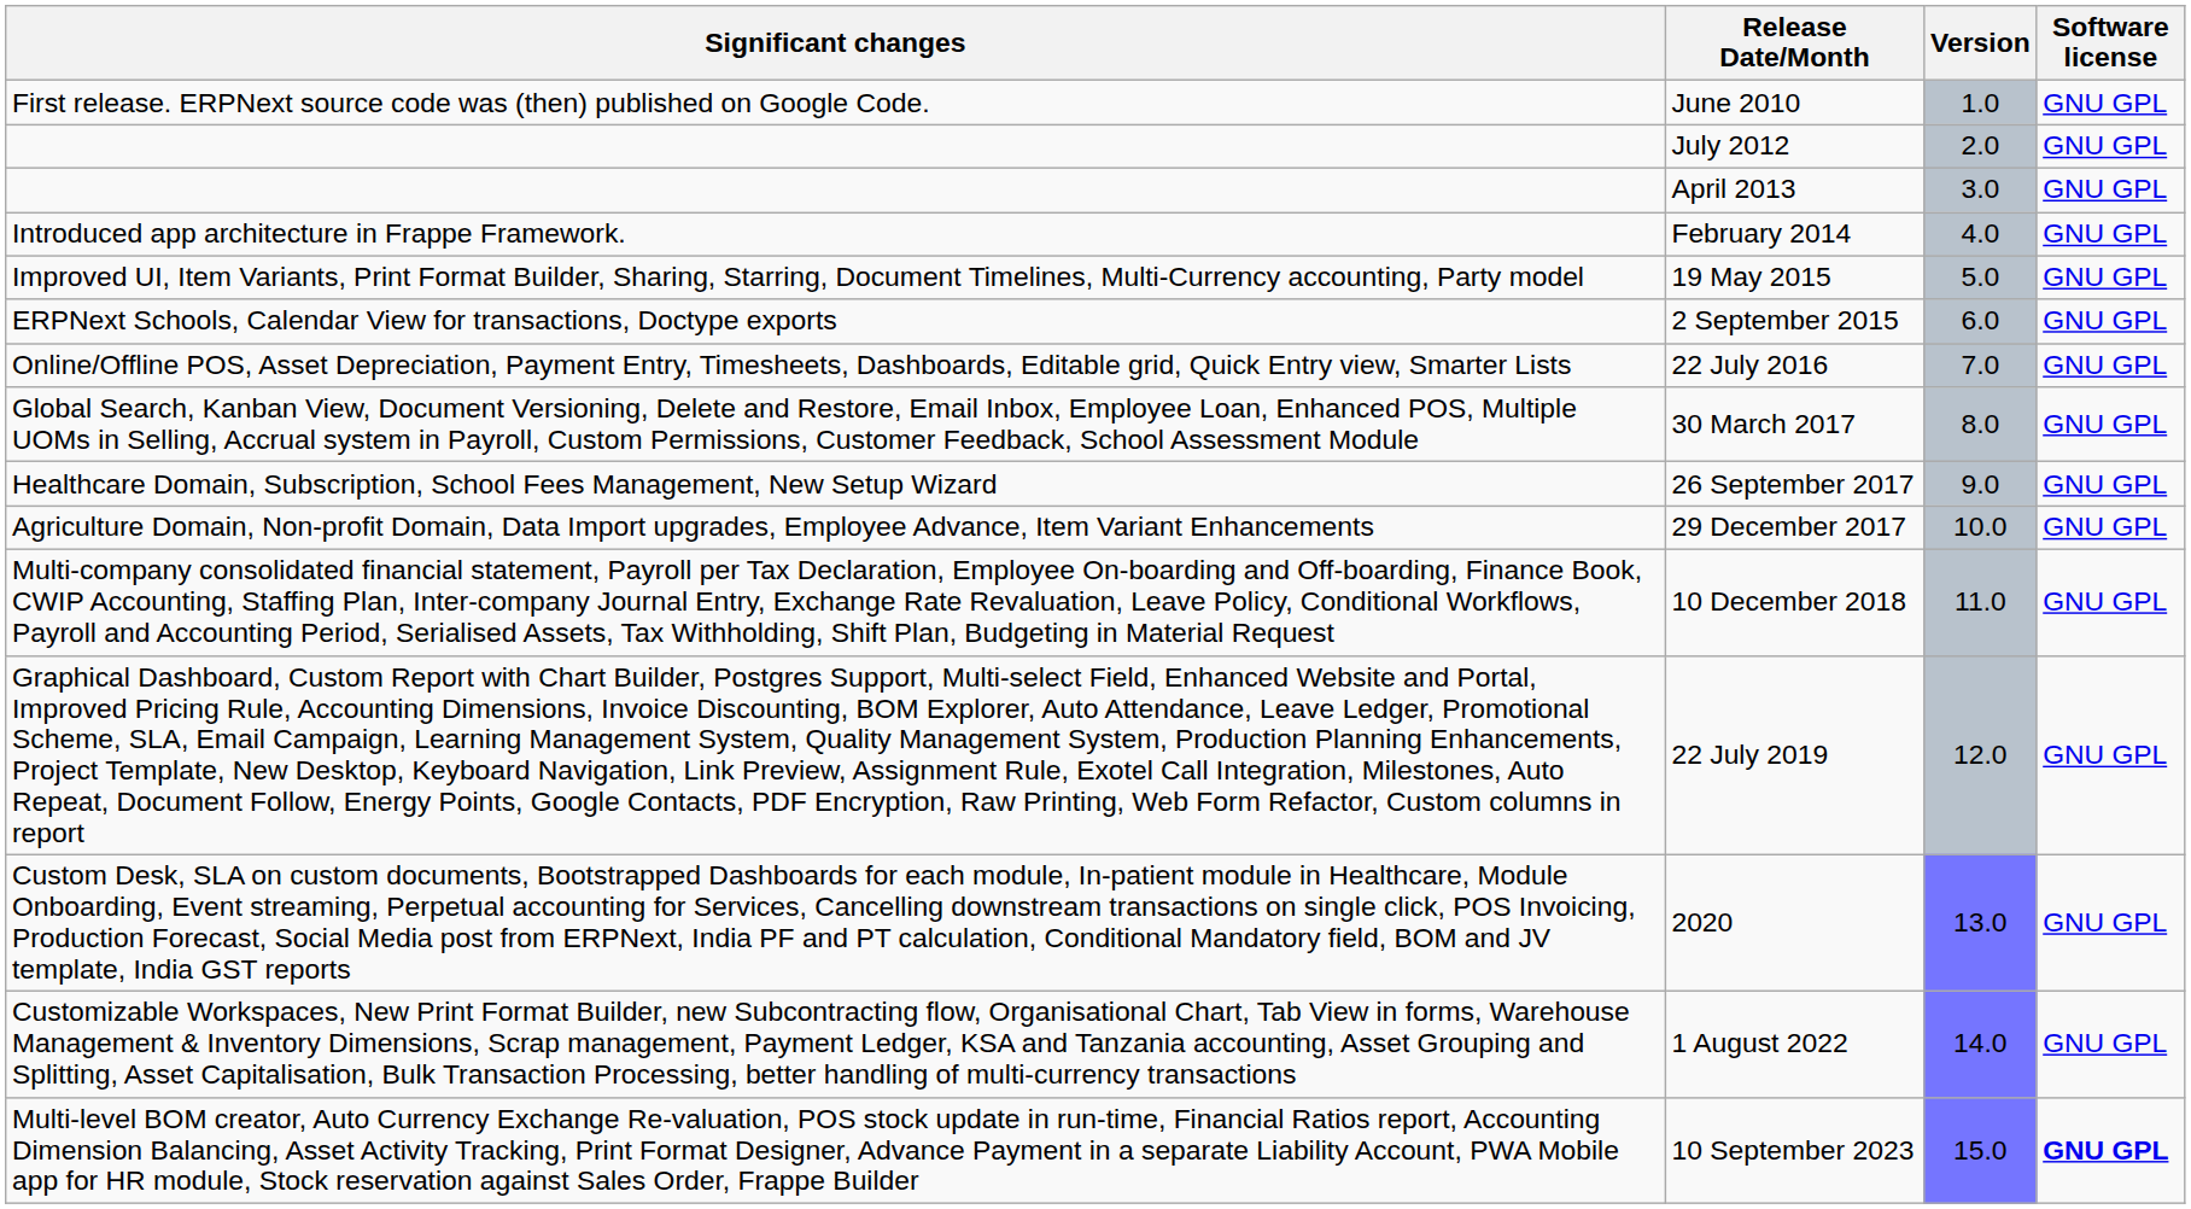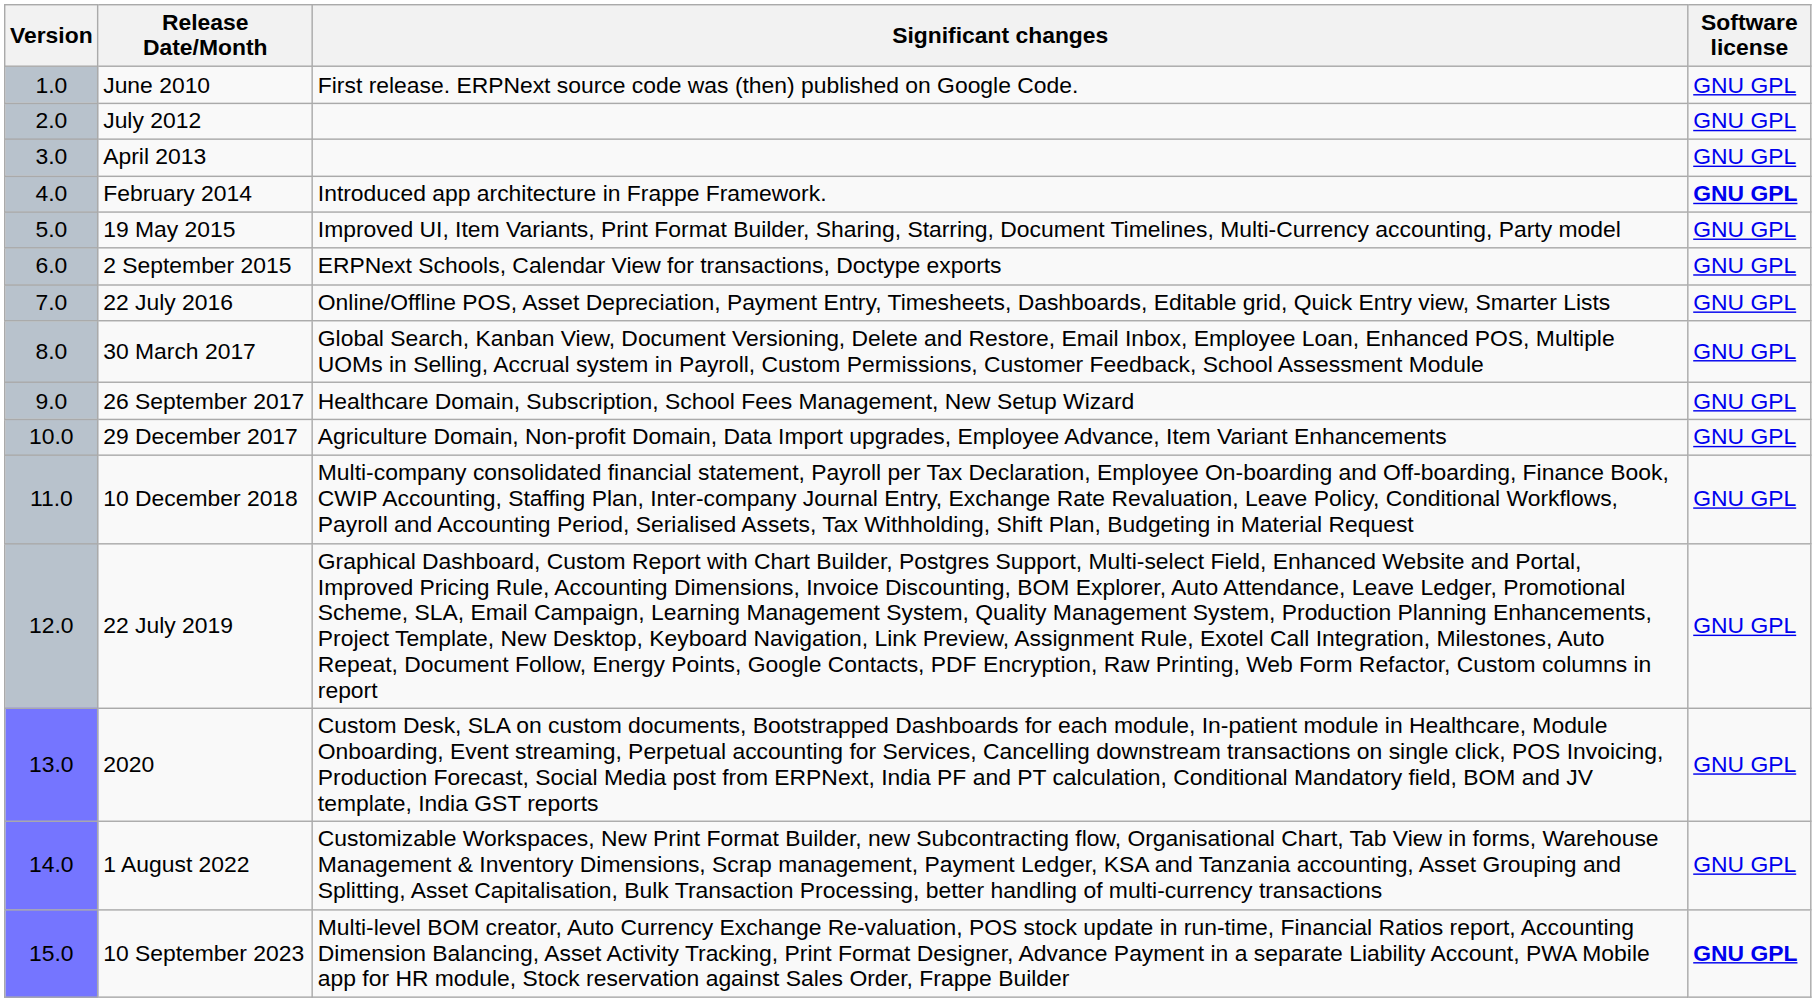 <table class="wikitable" style="width:100%">
 <tr>
+<th scope=col>Version</th>
+<th scope=col>Release Date/Month</th>
 <th scope=col>Significant changes</th>
-<th scope=col>Release Date/Month</th>
-<th scope=col>Version</th>
 <th scope=col>Software license</th>
 </tr>
 <tr>
+<td style="white-space:nowrap; text-align:center; background-color:#b8c2cc;">1.0</td>
+<td style="white-space:nowrap;">June 2010</td>
 <td>First release. ERPNext source code was (then) published on Google Code.</td>
-<td style="white-space:nowrap;">June 2010</td>
-<td style="white-space:nowrap; text-align:center; background-color:#b8c2cc;">1.0</td>
 <td><a href='#'>GNU GPL</a></td>
 </tr>
 <tr>
+<td style="white-space:nowrap; text-align:center; background-color:#b8c2cc;">2.0</td>
+<td>July 2012</td>
 <td></td>
-<td>July 2012</td>
-<td style="white-space:nowrap; text-align:center; background-color:#b8c2cc;">2.0</td>
 <td><a href='#'>GNU GPL</a></td>
 </tr>
 <tr>
+<td style="white-space:nowrap; text-align:center; background-color:#b8c2cc;">3.0</td>
+<td style="white-space:nowrap;">April 2013</td>
 <td></td>
-<td style="white-space:nowrap;">April 2013</td>
-<td style="white-space:nowrap; text-align:center; background-color:#b8c2cc;">3.0</td>
 <td><a href='#'>GNU GPL</a></td>
 </tr>
 <tr>
+<td style="white-space:nowrap; text-align:center; background-color:#b8c2cc;">4.0</td>
+<td style="white-space:nowrap;">February 2014</td>
 <td>Introduced app architecture in Frappe Framework.</td>
-<td style="white-space:nowrap;">February 2014</td>
-<td style="white-space:nowrap; text-align:center; background-color:#b8c2cc;">4.0</td>
+<td><strong><a href='#'>GNU GPL</a></strong></td>
+</tr>
+<tr>
+<td style="white-space:nowrap; text-align:center; background-color:#b8c2cc;">5.0</td>
+<td style="white-space:nowrap;">19 May 2015</td>
+<td>Improved UI, Item Variants, Print Format Builder, Sharing, Starring, Document Timelines, Multi-Currency accounting, Party model</td>
 <td><a href='#'>GNU GPL</a></td>
 </tr>
 <tr>
-<td>Improved UI, Item Variants, Print Format Builder, Sharing, Starring, Document Timelines, Multi-Currency accounting, Party model</td>
-<td style="white-space:nowrap;">19 May 2015</td>
-<td style="white-space:nowrap; text-align:center; background-color:#b8c2cc;">5.0</td>
+<td style="white-space:nowrap; text-align:center; background-color:#b8c2cc;">6.0</td>
+<td style="white-space:nowrap;">2 September 2015</td>
+<td>ERPNext Schools, Calendar View for transactions, Doctype exports</td>
 <td><a href='#'>GNU GPL</a></td>
 </tr>
 <tr>
-<td>ERPNext Schools, Calendar View for transactions, Doctype exports</td>
-<td style="white-space:nowrap;">2 September 2015</td>
-<td style="white-space:nowrap; text-align:center; background-color:#b8c2cc;">6.0</td>
+<td style="white-space:nowrap; text-align:center; background-color:#b8c2cc;">7.0</td>
+<td style="white-space:nowrap;">22 July 2016</td>
+<td>Online/Offline POS, Asset Depreciation, Payment Entry, Timesheets, Dashboards, Editable grid, Quick Entry view, Smarter Lists</td>
 <td><a href='#'>GNU GPL</a></td>
 </tr>
 <tr>
-<td>Online/Offline POS, Asset Depreciation, Payment Entry, Timesheets, Dashboards, Editable grid, Quick Entry view, Smarter Lists</td>
-<td style="white-space:nowrap;">22 July 2016</td>
-<td style="white-space:nowrap; text-align:center; background-color:#b8c2cc;">7.0</td>
+<td style="white-space:nowrap; text-align:center; background-color:#b8c2cc;">8.0</td>
+<td style="white-space:nowrap;">30 March 2017</td>
+<td>Global Search, Kanban View, Document Versioning, Delete and Restore, Email Inbox, Employee Loan, Enhanced POS, Multiple UOMs in Selling, Accrual system in Payroll, Custom Permissions, Customer Feedback, School Assessment Module </td>
 <td><a href='#'>GNU GPL</a></td>
 </tr>
 <tr>
-<td>Global Search, Kanban View, Document Versioning, Delete and Restore, Email Inbox, Employee Loan, Enhanced POS, Multiple UOMs in Selling, Accrual system in Payroll, Custom Permissions, Customer Feedback, School Assessment Module </td>
-<td style="white-space:nowrap;">30 March 2017</td>
-<td style="white-space:nowrap; text-align:center; background-color:#b8c2cc;">8.0</td>
+<td style="white-space:nowrap; text-align:center; background-color:#b8c2cc;">9.0</td>
+<td style="white-space:nowrap;">26 September 2017</td>
+<td>Healthcare Domain, Subscription, School Fees Management, New Setup Wizard</td>
 <td><a href='#'>GNU GPL</a></td>
 </tr>
 <tr>
-<td>Healthcare Domain, Subscription, School Fees Management, New Setup Wizard</td>
-<td style="white-space:nowrap;">26 September 2017</td>
-<td style="white-space:nowrap; text-align:center; background-color:#b8c2cc;">9.0</td>
+<td style="white-space:nowrap; text-align:center; background-color:#b8c2cc;">10.0</td>
+<td style="white-space:nowrap;">29 December 2017</td>
+<td>Agriculture Domain, Non-profit Domain, Data Import upgrades, Employee Advance, Item Variant Enhancements</td>
 <td><a href='#'>GNU GPL</a></td>
 </tr>
 <tr>
-<td>Agriculture Domain, Non-profit Domain, Data Import upgrades, Employee Advance, Item Variant Enhancements</td>
-<td style="white-space:nowrap;">29 December 2017</td>
-<td style="white-space:nowrap; text-align:center; background-color:#b8c2cc;">10.0</td>
+<td style="white-space:nowrap; text-align:center; background-color:#b8c2cc;">11.0</td>
+<td style="white-space:nowrap;">10 December 2018</td>
+<td>Multi-company consolidated financial statement, Payroll per Tax Declaration, Employee On-boarding and Off-boarding, Finance Book, CWIP Accounting, Staffing Plan, Inter-company Journal Entry, Exchange Rate Revaluation, Leave Policy, Conditional Workflows, Payroll and Accounting Period, Serialised Assets, Tax Withholding, Shift Plan, Budgeting in Material Request</td>
 <td><a href='#'>GNU GPL</a></td>
 </tr>
 <tr>
-<td>Multi-company consolidated financial statement, Payroll per Tax Declaration, Employee On-boarding and Off-boarding, Finance Book, CWIP Accounting, Staffing Plan, Inter-company Journal Entry, Exchange Rate Revaluation, Leave Policy, Conditional Workflows, Payroll and Accounting Period, Serialised Assets, Tax Withholding, Shift Plan, Budgeting in Material Request</td>
-<td style="white-space:nowrap;">10 December 2018</td>
-<td style="white-space:nowrap; text-align:center; background-color:#b8c2cc;">11.0</td>
+<td style="white-space:nowrap; text-align:center; background-color:#b8c2cc;">12.0</td>
+<td style="white-space:nowrap;">22 July 2019</td>
+<td>Graphical Dashboard, Custom Report with Chart Builder, Postgres Support, Multi-select Field, Enhanced Website and Portal, Improved Pricing Rule, Accounting Dimensions, Invoice Discounting, BOM Explorer, Auto Attendance, Leave Ledger, Promotional Scheme, SLA, Email Campaign, Learning Management System, Quality Management System, Production Planning Enhancements, Project Template, New Desktop, Keyboard Navigation, Link Preview, Assignment Rule, Exotel Call Integration, Milestones, Auto Repeat, Document Follow, Energy Points, Google Contacts, PDF Encryption, Raw Printing, Web Form Refactor, Custom columns in report</td>
 <td><a href='#'>GNU GPL</a></td>
 </tr>
 <tr>
-<td>Graphical Dashboard, Custom Report with Chart Builder, Postgres Support, Multi-select Field, Enhanced Website and Portal, Improved Pricing Rule, Accounting Dimensions, Invoice Discounting, BOM Explorer, Auto Attendance, Leave Ledger, Promotional Scheme, SLA, Email Campaign, Learning Management System, Quality Management System, Production Planning Enhancements, Project Template, New Desktop, Keyboard Navigation, Link Preview, Assignment Rule, Exotel Call Integration, Milestones, Auto Repeat, Document Follow, Energy Points, Google Contacts, PDF Encryption, Raw Printing, Web Form Refactor, Custom columns in report</td>
-<td style="white-space:nowrap;">22 July 2019</td>
-<td style="white-space:nowrap; text-align:center; background-color:#b8c2cc;">12.0</td>
+<td style="white-space:nowrap; text-align:center; background-color:#7575ff;">13.0</td>
+<td style="white-space:nowrap;">2020</td>
+<td>Custom Desk, SLA on custom documents, Bootstrapped Dashboards for each module, In-patient module in Healthcare, Module Onboarding, Event streaming, Perpetual accounting for Services, Cancelling downstream transactions on single click, POS Invoicing, Production Forecast, Social Media post from ERPNext, India PF and PT calculation, Conditional Mandatory field, BOM and JV template, India GST reports</td>
 <td><a href='#'>GNU GPL</a></td>
 </tr>
 <tr>
-<td>Custom Desk, SLA on custom documents, Bootstrapped Dashboards for each module, In-patient module in Healthcare, Module Onboarding, Event streaming, Perpetual accounting for Services, Cancelling downstream transactions on single click, POS Invoicing, Production Forecast, Social Media post from ERPNext, India PF and PT calculation, Conditional Mandatory field, BOM and JV template, India GST reports</td>
-<td style="white-space:nowrap;">2020</td>
-<td style="white-space:nowrap; text-align:center; background-color:#7575ff;">13.0</td>
+<td style="white-space:nowrap; text-align:center; background-color:#7575ff;">14.0</td>
+<td style="white-space:nowrap;">1 August 2022 </td>
+<td>Customizable Workspaces, New Print Format Builder, new Subcontracting flow, Organisational Chart, Tab View in forms, Warehouse Management & Inventory Dimensions, Scrap management, Payment Ledger, KSA and Tanzania accounting, Asset Grouping and Splitting, Asset Capitalisation, Bulk Transaction Processing, better handling of multi-currency transactions</td>
 <td><a href='#'>GNU GPL</a></td>
 </tr>
 <tr>
-<td>Customizable Workspaces, New Print Format Builder, new Subcontracting flow, Organisational Chart, Tab View in forms, Warehouse Management & Inventory Dimensions, Scrap management, Payment Ledger, KSA and Tanzania accounting, Asset Grouping and Splitting, Asset Capitalisation, Bulk Transaction Processing, better handling of multi-currency transactions</td>
-<td style="white-space:nowrap;">1 August 2022 </td>
-<td style="white-space:nowrap; text-align:center; background-color:#7575ff;">14.0</td>
-<td><a href='#'>GNU GPL</a></td>
-</tr>
-<tr>
+<td style="white-space:nowrap; text-align:center; background-color:#7575ff;">15.0</td>
+<td style="white-space:nowrap;">10 September 2023</td>
 <td>Multi-level BOM creator, Auto Currency Exchange Re-valuation, POS stock update in run-time, Financial Ratios report, Accounting Dimension Balancing, Asset Activity Tracking, Print Format Designer, Advance Payment in a separate Liability Account, PWA Mobile app for HR module, Stock reservation against Sales Order, Frappe Builder</td>
-<td style="white-space:nowrap;">10 September 2023</td>
-<td style="white-space:nowrap; text-align:center; background-color:#7575ff;">15.0</td>
 <td><strong><a href='#'>GNU GPL</a></strong></td>
 </tr>
 </table>
